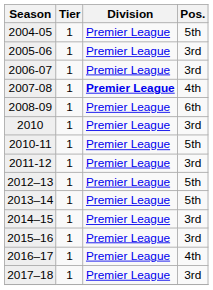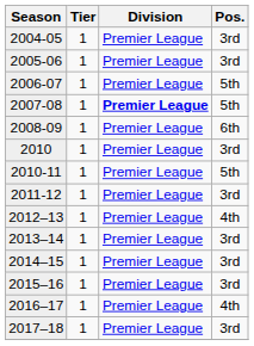 <table class="wikitable" style="font-size:85%; text-align:center">
 <tr>
 <th>Season</th>
 <th>Tier</th>
 <th>Division</th>
 <th>Pos.</th>
 </tr>
 <tr>
 <td bgcolor=#efefef>2004-05</td>
 <td>1</td>
 <td align=left><a href='#'>Premier League</a></td>
-<td>5th</td>
+<td>3rd</td>
 </tr>
 <tr>
 <td bgcolor=#efefef>2005-06</td>
 <td>1</td>
 <td align=left><a href='#'>Premier League</a></td>
 <td>3rd</td>
 </tr>
 <tr>
 <td bgcolor=#efefef>2006-07</td>
 <td>1</td>
 <td align=left><a href='#'>Premier League</a></td>
-<td>3rd</td>
+<td>5th</td>
 </tr>
 <tr>
 <td bgcolor=#efefef>2007-08</td>
 <td>1</td>
 <td align=left><strong><a href='#'>Premier League</a></strong></td>
-<td>4th</td>
+<td>5th</td>
 </tr>
 <tr>
 <td bgcolor=#efefef>2008-09</td>
 <td>1</td>
 <td align=left><a href='#'>Premier League</a></td>
 <td>6th</td>
 </tr>
 <tr>
 <td bgcolor=#efefef>2010</td>
 <td>1</td>
 <td align=left><a href='#'>Premier League</a></td>
 <td>3rd</td>
 </tr>
 <tr>
 <td bgcolor=#efefef>2010-11</td>
 <td>1</td>
 <td align=left><a href='#'>Premier League</a></td>
 <td>5th</td>
 </tr>
 <tr>
 <td bgcolor=#efefef>2011-12</td>
 <td>1</td>
 <td align=left><a href='#'>Premier League</a></td>
 <td>3rd</td>
 </tr>
 <tr>
 <td bgcolor=#efefef>2012–13</td>
 <td>1</td>
 <td align=left><a href='#'>Premier League</a></td>
-<td>5th</td>
+<td>4th</td>
 </tr>
 <tr>
 <td bgcolor=#efefef>2013–14</td>
 <td>1</td>
 <td align=left><a href='#'>Premier League</a></td>
-<td>5th</td>
+<td>3rd</td>
 </tr>
 <tr>
 <td bgcolor=#efefef>2014–15</td>
 <td>1</td>
 <td align=left><a href='#'>Premier League</a></td>
 <td>3rd</td>
 </tr>
 <tr>
 <td bgcolor=#efefef>2015–16</td>
 <td>1</td>
 <td align=left><a href='#'>Premier League</a></td>
 <td>3rd</td>
 </tr>
 <tr>
 <td bgcolor=#efefef>2016–17</td>
 <td>1</td>
 <td align=left><a href='#'>Premier League</a></td>
 <td>4th</td>
 </tr>
 <tr>
 <td bgcolor=#efefef>2017–18</td>
 <td>1</td>
 <td align=left><a href='#'>Premier League</a></td>
 <td>3rd</td>
 </tr>
 <tr>
 </tr>
 </table>
